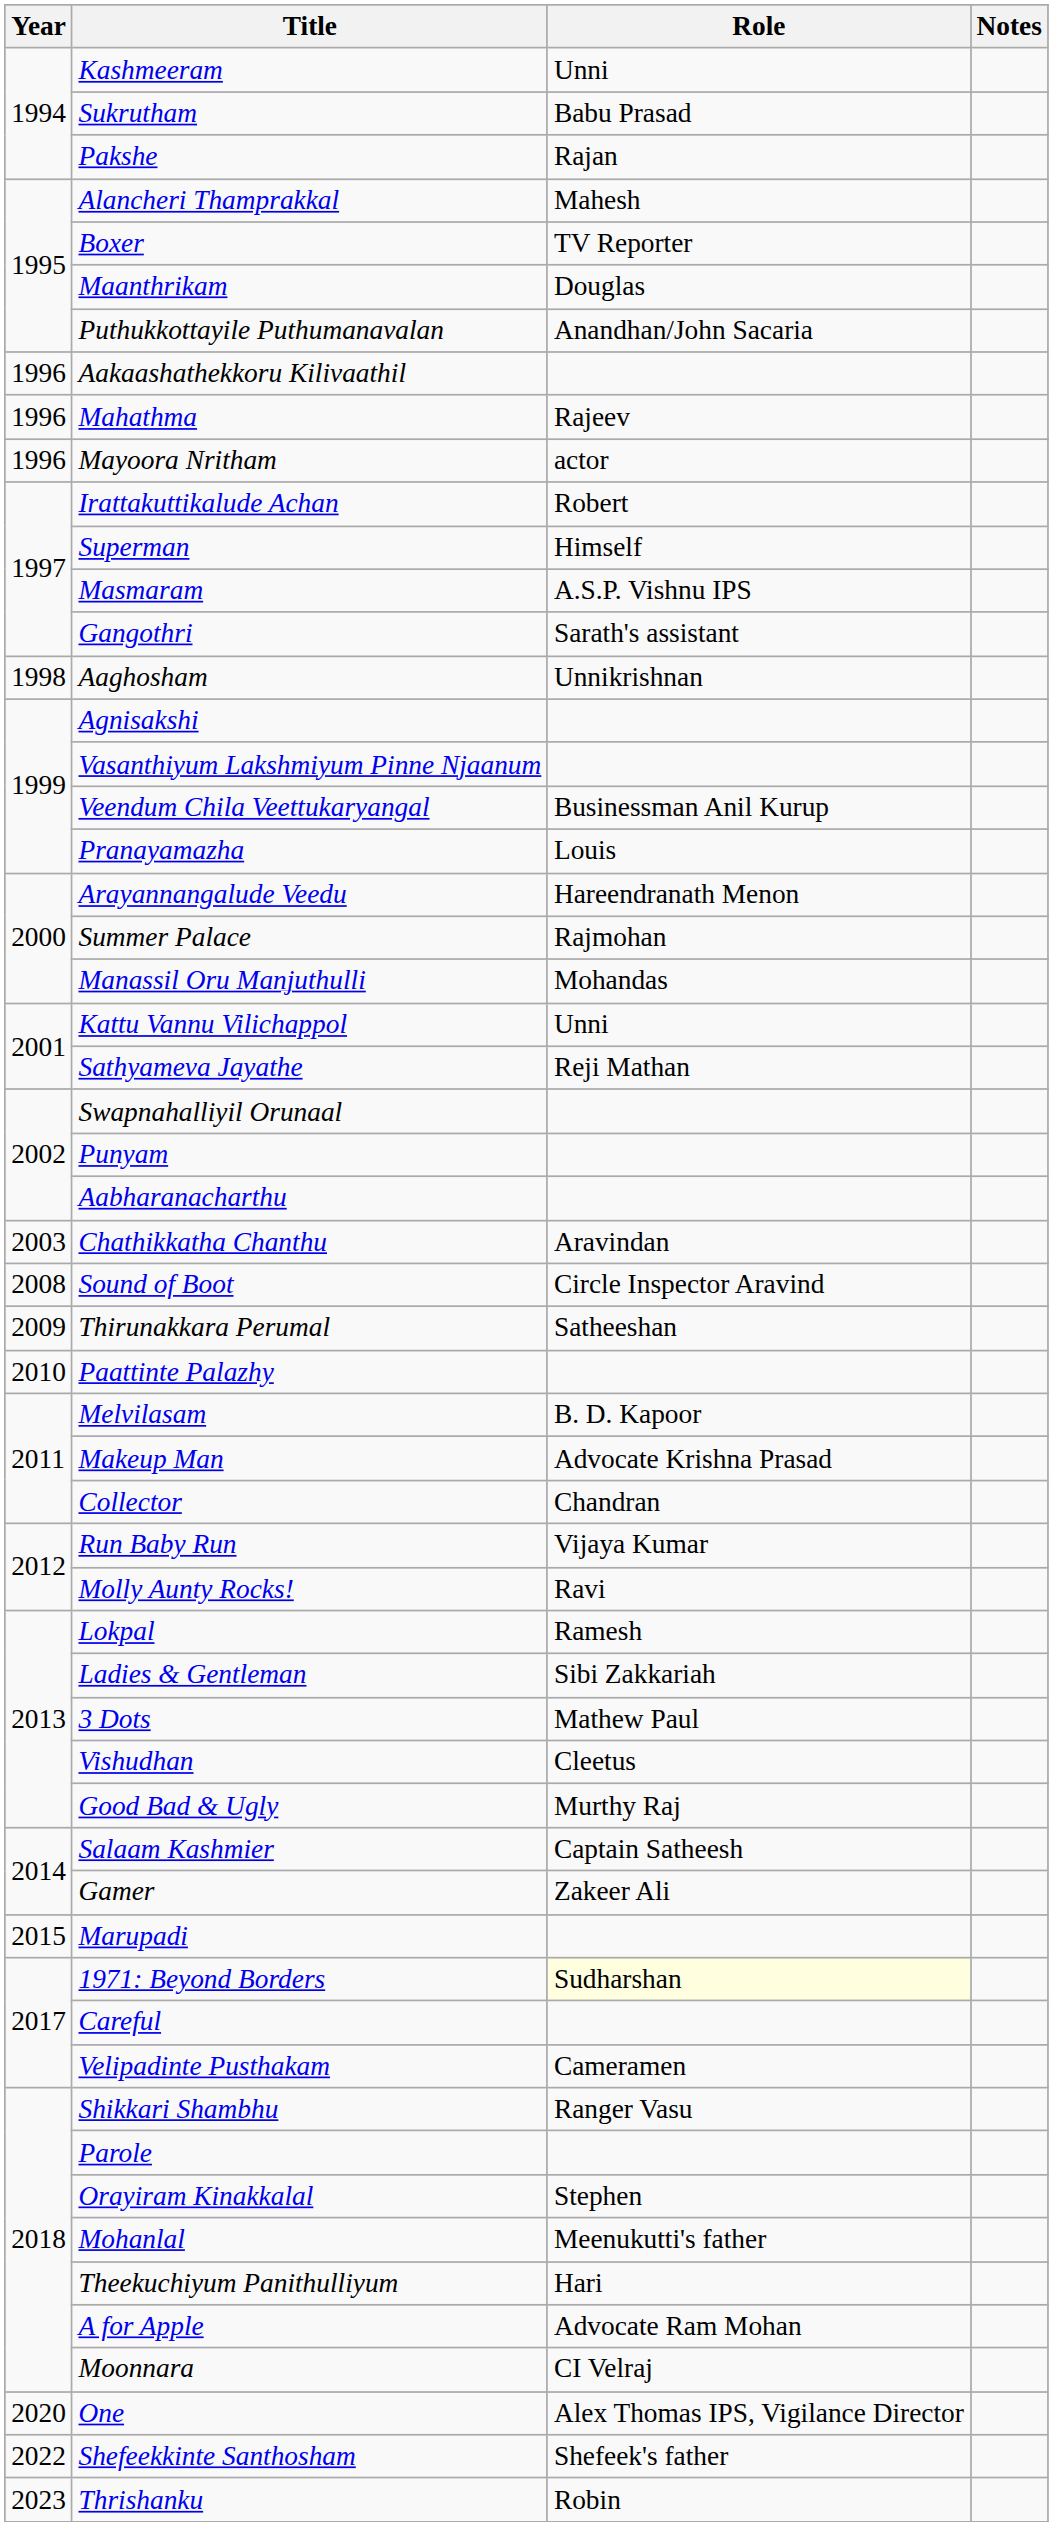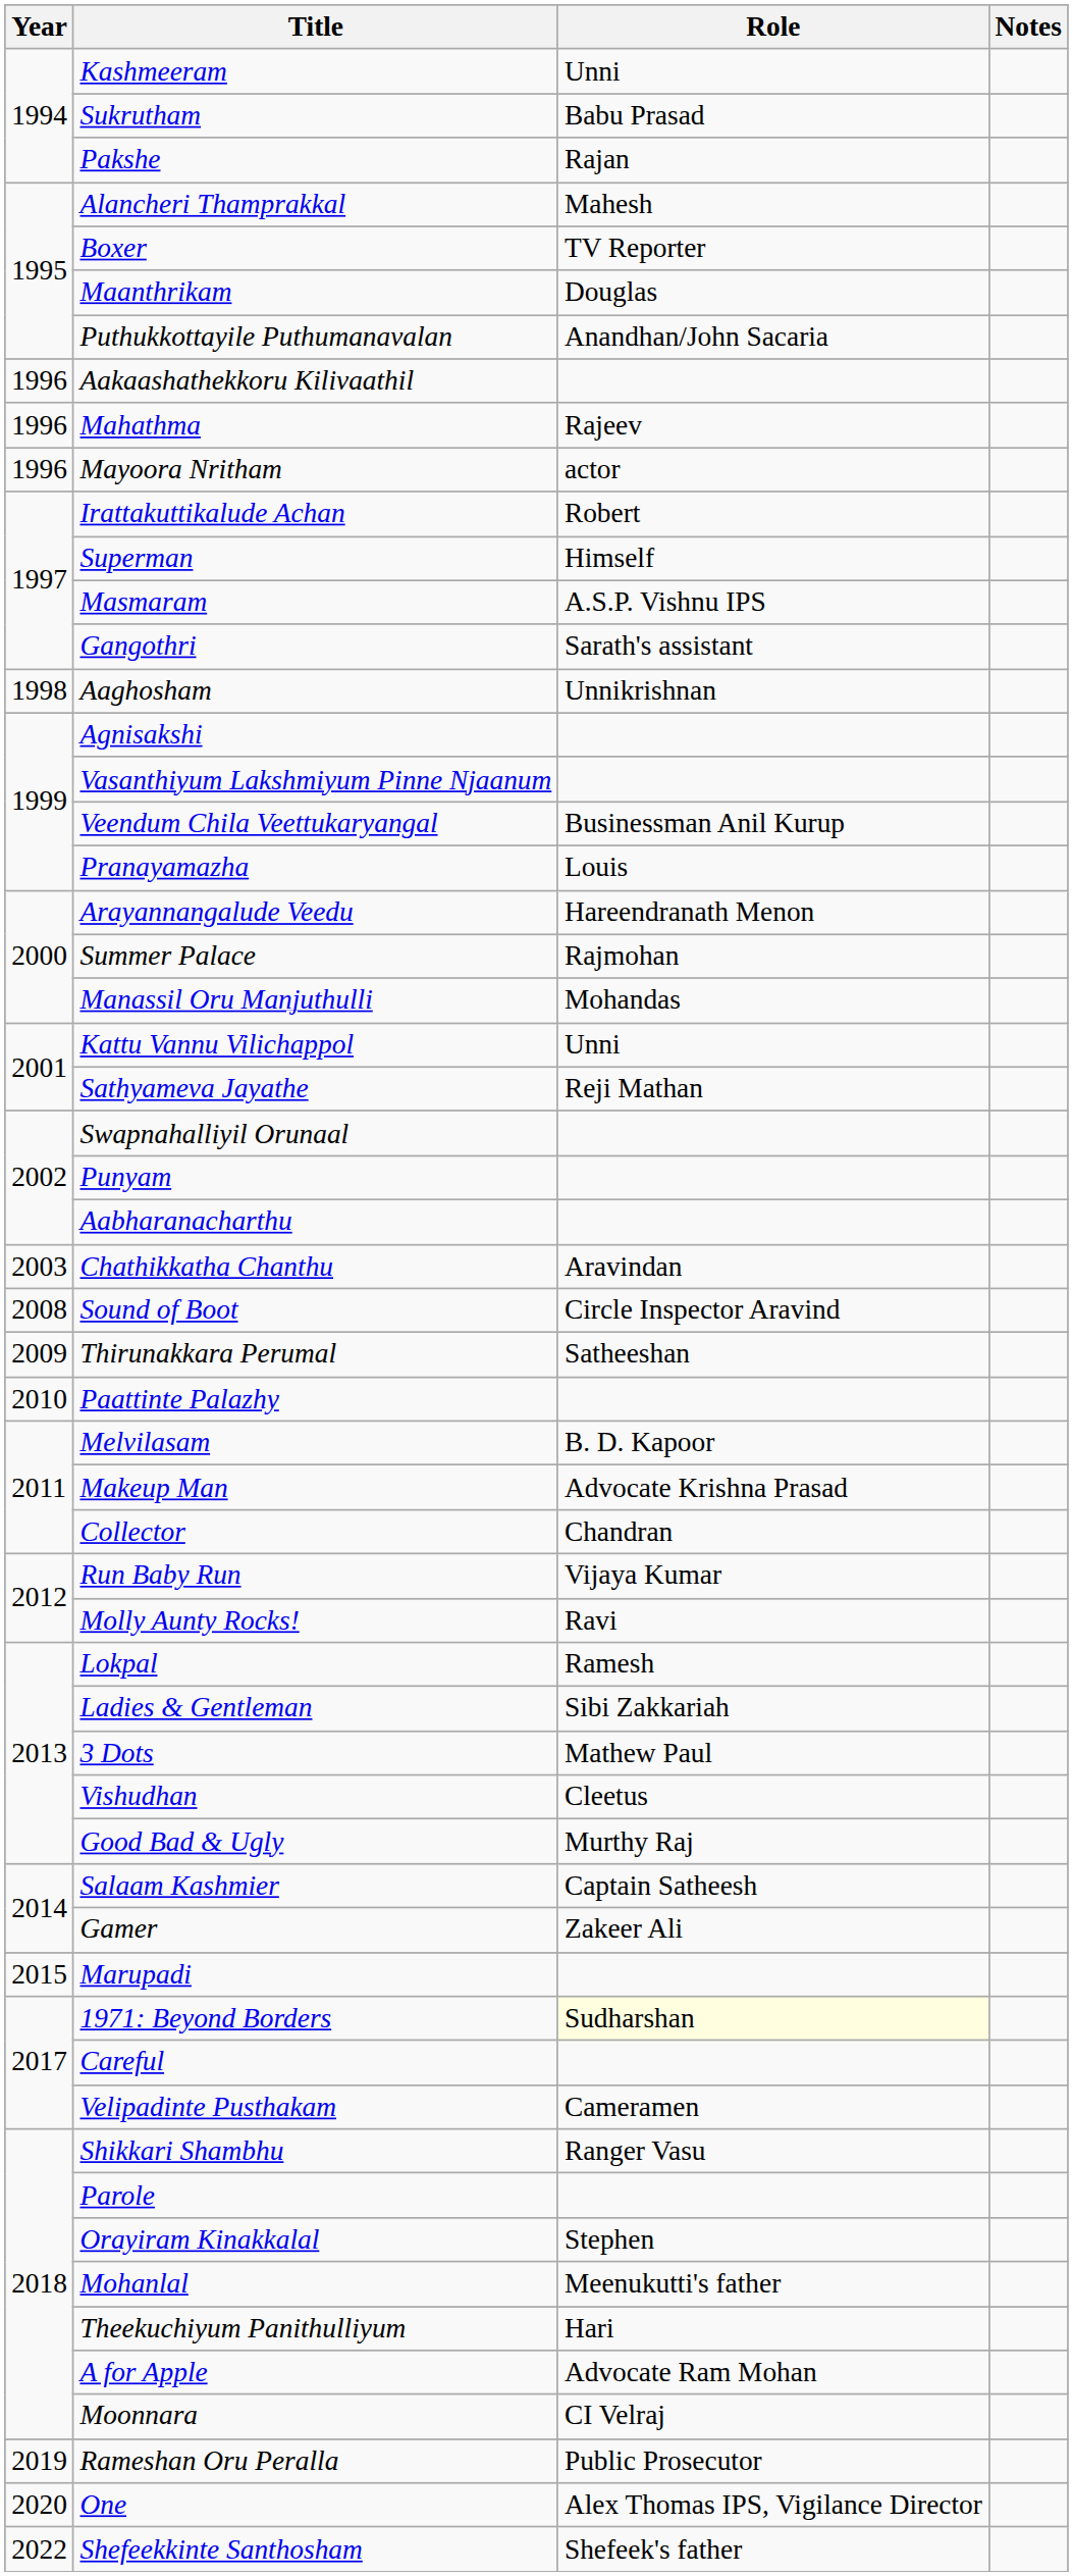 <table class="wikitable sortable">
 <tr>
 <th>Year</th>
 <th>Title</th>
 <th>Role</th>
 <th class="unsortable">Notes</th>
 </tr>
 <tr>
 <td rowspan="3">1994</td>
 <td><em><a href='#'>Kashmeeram</a></em></td>
 <td>Unni</td>
 <td></td>
 </tr>
 <tr>
 <td><em><a href='#'>Sukrutham</a></em></td>
 <td>Babu Prasad</td>
 <td></td>
 </tr>
 <tr>
 <td><em><a href='#'>Pakshe</a></em></td>
 <td>Rajan</td>
 <td></td>
 </tr>
 <tr>
 <td rowspan="4">1995</td>
 <td><em><a href='#'>Alancheri Thamprakkal</a></em></td>
 <td>Mahesh</td>
 <td></td>
 </tr>
 <tr>
 <td><em><a href='#'>Boxer</a></em></td>
 <td>TV Reporter</td>
 <td></td>
 </tr>
 <tr>
 <td><em><a href='#'>Maanthrikam</a></em></td>
 <td>Douglas</td>
 <td></td>
 </tr>
 <tr>
 <td><em>Puthukkottayile Puthumanavalan</em></td>
 <td>Anandhan/John Sacaria</td>
 <td></td>
 </tr>
 <tr>
 <td>1996</td>
 <td><em>Aakaashathekkoru Kilivaathil</em></td>
 <td></td>
 <td></td>
 </tr>
 <tr>
 <td>1996</td>
 <td><em><a href='#'>Mahathma</a></em></td>
 <td>Rajeev</td>
 <td></td>
 </tr>
 <tr>
 <td>1996</td>
 <td><em>Mayoora Nritham</em></td>
 <td>actor</td>
 <td></td>
 </tr>
 <tr>
 <td rowspan="4">1997</td>
 <td><em><a href='#'>Irattakuttikalude Achan</a></em></td>
 <td>Robert</td>
 <td></td>
 </tr>
 <tr>
 <td><em><a href='#'>Superman</a></em></td>
 <td>Himself</td>
 <td></td>
 </tr>
 <tr>
 <td><em><a href='#'>Masmaram</a></em></td>
 <td>A.S.P. Vishnu IPS</td>
 <td></td>
 </tr>
 <tr>
 <td><em><a href='#'>Gangothri</a></em></td>
 <td>Sarath's assistant</td>
 <td></td>
 </tr>
 <tr>
 <td>1998</td>
 <td><em>Aaghosham</em></td>
 <td>Unnikrishnan</td>
 <td></td>
 </tr>
 <tr>
 <td rowspan="4">1999</td>
 <td><em><a href='#'>Agnisakshi</a></em></td>
 <td></td>
 <td></td>
 </tr>
 <tr>
 <td><em><a href='#'>Vasanthiyum Lakshmiyum Pinne Njaanum</a></em></td>
 <td></td>
 <td></td>
 </tr>
 <tr>
 <td><em><a href='#'>Veendum Chila Veettukaryangal</a></em></td>
 <td>Businessman Anil Kurup</td>
 <td></td>
 </tr>
 <tr>
 <td><em><a href='#'>Pranayamazha</a></em></td>
 <td>Louis</td>
 <td></td>
 </tr>
 <tr>
 <td rowspan="3">2000</td>
 <td><em><a href='#'>Arayannangalude Veedu</a></em></td>
 <td>Hareendranath Menon</td>
 <td></td>
 </tr>
 <tr>
 <td><em>Summer Palace</em></td>
 <td>Rajmohan</td>
 <td></td>
 </tr>
 <tr>
 <td><em><a href='#'>Manassil Oru Manjuthulli</a> </em></td>
 <td>Mohandas</td>
 <td></td>
 </tr>
 <tr>
 <td rowspan="2">2001</td>
 <td><em><a href='#'>Kattu Vannu Vilichappol</a></em></td>
 <td>Unni</td>
 <td></td>
 </tr>
 <tr>
 <td><em><a href='#'>Sathyameva Jayathe</a></em></td>
 <td>Reji Mathan</td>
 <td></td>
 </tr>
 <tr>
 <td rowspan="3">2002</td>
 <td><em>Swapnahalliyil Orunaal</em></td>
 <td></td>
 <td></td>
 </tr>
 <tr>
 <td><em><a href='#'>Punyam</a></em></td>
 <td></td>
 <td></td>
 </tr>
 <tr>
 <td><em><a href='#'>Aabharanacharthu</a></em></td>
 <td></td>
 <td></td>
 </tr>
 <tr>
 <td>2003</td>
 <td><em><a href='#'>Chathikkatha Chanthu</a></em></td>
 <td>Aravindan</td>
 <td></td>
 </tr>
 <tr>
 <td>2008</td>
 <td><em><a href='#'>Sound of Boot</a></em></td>
 <td>Circle Inspector Aravind</td>
 <td></td>
 </tr>
 <tr>
 <td>2009</td>
 <td><em>Thirunakkara Perumal</em></td>
 <td>Satheeshan</td>
 <td></td>
 </tr>
 <tr>
 <td>2010</td>
 <td><em><a href='#'>Paattinte Palazhy</a></em></td>
 <td></td>
 <td></td>
 </tr>
 <tr>
 <td rowspan="3">2011</td>
 <td><em><a href='#'>Melvilasam</a></em></td>
 <td>B. D. Kapoor</td>
 <td></td>
 </tr>
 <tr>
 <td><em><a href='#'>Makeup Man</a></em></td>
 <td>Advocate Krishna Prasad</td>
 <td></td>
 </tr>
 <tr>
 <td><em><a href='#'>Collector</a></em></td>
 <td>Chandran</td>
 <td></td>
 </tr>
 <tr>
 <td rowspan="2">2012</td>
 <td><em><a href='#'>Run Baby Run</a></em></td>
 <td>Vijaya Kumar</td>
 <td></td>
 </tr>
 <tr>
 <td><em><a href='#'>Molly Aunty Rocks!</a></em></td>
 <td>Ravi</td>
 <td></td>
 </tr>
 <tr>
 <td rowspan="5">2013</td>
 <td><em><a href='#'>Lokpal</a></em></td>
 <td>Ramesh</td>
 <td></td>
 </tr>
 <tr>
 <td><em><a href='#'>Ladies & Gentleman</a></em></td>
 <td>Sibi Zakkariah</td>
 <td></td>
 </tr>
 <tr>
 <td><em><a href='#'>3 Dots</a></em></td>
 <td>Mathew Paul</td>
 <td></td>
 </tr>
 <tr>
 <td><em><a href='#'>Vishudhan</a></em></td>
 <td>Cleetus</td>
 <td></td>
 </tr>
 <tr>
 <td><em><a href='#'>Good Bad & Ugly</a></em></td>
 <td>Murthy Raj</td>
 <td></td>
 </tr>
 <tr>
 <td rowspan="2">2014</td>
 <td><em><a href='#'>Salaam Kashmier</a></em></td>
 <td>Captain Satheesh</td>
 <td></td>
 </tr>
 <tr>
 <td><em>Gamer</em></td>
 <td>Zakeer Ali</td>
 <td></td>
 </tr>
 <tr>
 <td>2015</td>
 <td><em><a href='#'>Marupadi</a></em></td>
 <td></td>
 <td></td>
 </tr>
 <tr>
 <td rowspan="3">2017</td>
 <td><em><a href='#'>1971: Beyond Borders</a></em></td>
 <td style="background: lightyellow;">Sudharshan</td>
 <td></td>
 </tr>
 <tr>
 <td><em><a href='#'>Careful</a></em></td>
 <td></td>
 <td></td>
 </tr>
 <tr>
 <td><em><a href='#'>Velipadinte Pusthakam</a></em></td>
 <td>Cameramen</td>
 <td></td>
 </tr>
 <tr>
 <td rowspan="7">2018</td>
 <td><em><a href='#'>Shikkari Shambhu</a></em></td>
 <td>Ranger Vasu</td>
 <td></td>
 </tr>
 <tr>
 <td><em><a href='#'>Parole</a></em></td>
 <td></td>
 <td></td>
 </tr>
 <tr>
 <td><em><a href='#'>Orayiram Kinakkalal</a></em></td>
 <td>Stephen</td>
 <td></td>
 </tr>
 <tr>
 <td><em><a href='#'>Mohanlal</a></em></td>
 <td>Meenukutti's father</td>
 <td></td>
 </tr>
 <tr>
 <td><em>Theekuchiyum Panithulliyum</em></td>
 <td>Hari</td>
 <td></td>
 </tr>
 <tr>
 <td><em><a href='#'>A for Apple</a></em></td>
 <td>Advocate Ram Mohan</td>
 <td></td>
 </tr>
 <tr>
 <td><em>Moonnara</em></td>
 <td>CI Velraj</td>
 <td></td>
 </tr>
 <tr>
+<td>2019</td>
+<td><em>Rameshan Oru Peralla</em></td>
+<td>Public Prosecutor</td>
+<td></td>
+</tr>
+<tr>
 <td>2020</td>
 <td><em><a href='#'>One</a></em></td>
 <td>Alex Thomas IPS, Vigilance Director</td>
 <td></td>
 </tr>
 <tr>
 <td>2022</td>
 <td><em><a href='#'>Shefeekkinte Santhosham</a></em></td>
 <td>Shefeek's father</td>
 <td></td>
 </tr>
 <tr>
-<td>2023</td>
-<td><em><a href='#'>Thrishanku</a></em></td>
-<td>Robin</td>
-<td></td>
-</tr>
-<tr>
 </tr>
 </table>
